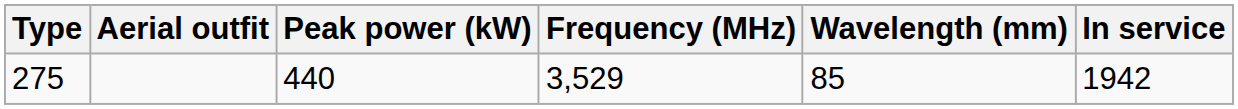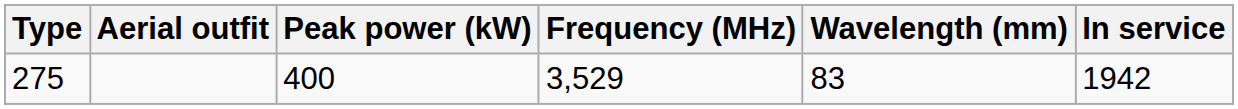 <table class="wikitable">
 <tr>
 <th>Type</th>
 <th>Aerial outfit</th>
 <th>Peak power (kW)</th>
 <th>Frequency (MHz)</th>
 <th>Wavelength (mm)</th>
 <th>In service</th>
 </tr>
 <tr>
 <td>275</td>
 <td></td>
-<td>440</td>
+<td>400</td>
 <td>3,529</td>
-<td>85</td>
+<td>83</td>
 <td>1942</td>
 </tr>
 </table>
